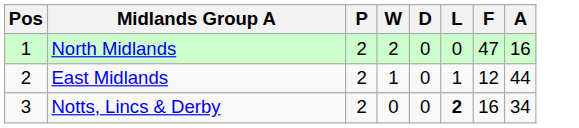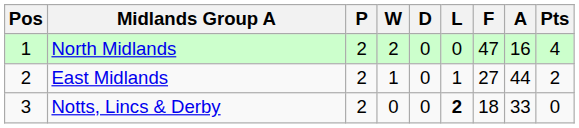 <table class="wikitable" style="font-size: 100%">
 <tr>
 <th width=20>Pos</th>
 <th width=250>Midlands Group A</th>
 <th width=20>P</th>
 <th width=20>W</th>
 <th width=20>D</th>
 <th width=20>L</th>
 <th width=20>F</th>
 <th width=20>A</th>
+<th width=20>Pts</th>
 </tr>
 <tr align=center style="background: #CCFFCC;">
 <td>1</td>
 <td align="left"><a href='#'>North Midlands</a></td>
 <td>2</td>
 <td>2</td>
 <td>0</td>
 <td>0</td>
 <td>47</td>
 <td>16</td>
+<td>4</td>
 </tr>
 <tr align=center>
 <td>2</td>
 <td align="left"><a href='#'>East Midlands</a></td>
 <td>2</td>
 <td>1</td>
 <td>0</td>
 <td>1</td>
-<td>12</td>
+<td>27</td>
 <td>44</td>
+<td>2</td>
 </tr>
 <tr align=center>
 <td>3</td>
 <td align="left"><a href='#'>Notts, Lincs & Derby</a></td>
 <td>2</td>
 <td>0</td>
 <td>0</td>
 <td><strong>2</strong></td>
-<td>16</td>
-<td>34</td>
+<td>18</td>
+<td>33</td>
+<td>0</td>
 </tr>
 </table>
